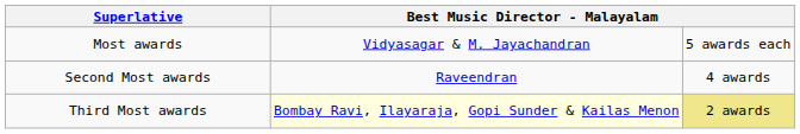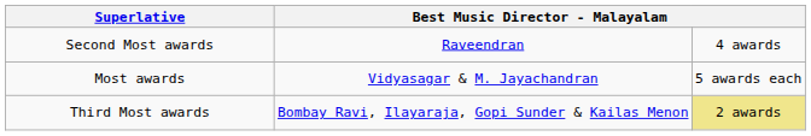 <table class="wikitable" style="text-align: center">
 <tr>
 <th width="25"><strong><a href='#'>Superlative</a></strong></th>
 <th colspan="2" width="100">Best Music Director - Malayalam</th>
+</tr>
+<tr style="height:2.5em;">
+<td>Second Most awards</td>
+<td><a href='#'>Raveendran</a></td>
+<td>4 awards</td>
 </tr>
 <tr style="height:2.5em;">
 <td width="250">Most awards</td>
 <td><a href='#'>Vidyasagar</a> & <a href='#'>M. Jayachandran</a></td>
 <td>5 awards each</td>
 </tr>
 <tr style="height:2.5em;">
-<td>Second Most awards</td>
-<td><a href='#'>Raveendran</a></td>
-<td>4 awards</td>
-</tr>
-<tr style="height:2.5em;">
 <td>Third Most awards</td>
-<td style="background: lightyellow;"><a href='#'>Bombay Ravi</a>, <a href='#'>Ilayaraja</a>, <a href='#'>Gopi Sunder</a> & <a href='#'>Kailas Menon</a></td>
+<td><a href='#'>Bombay Ravi</a>, <a href='#'>Ilayaraja</a>, <a href='#'>Gopi Sunder</a> & <a href='#'>Kailas Menon</a></td>
 <td style="background: khaki;">2 awards</td>
 </tr>
 </table>
